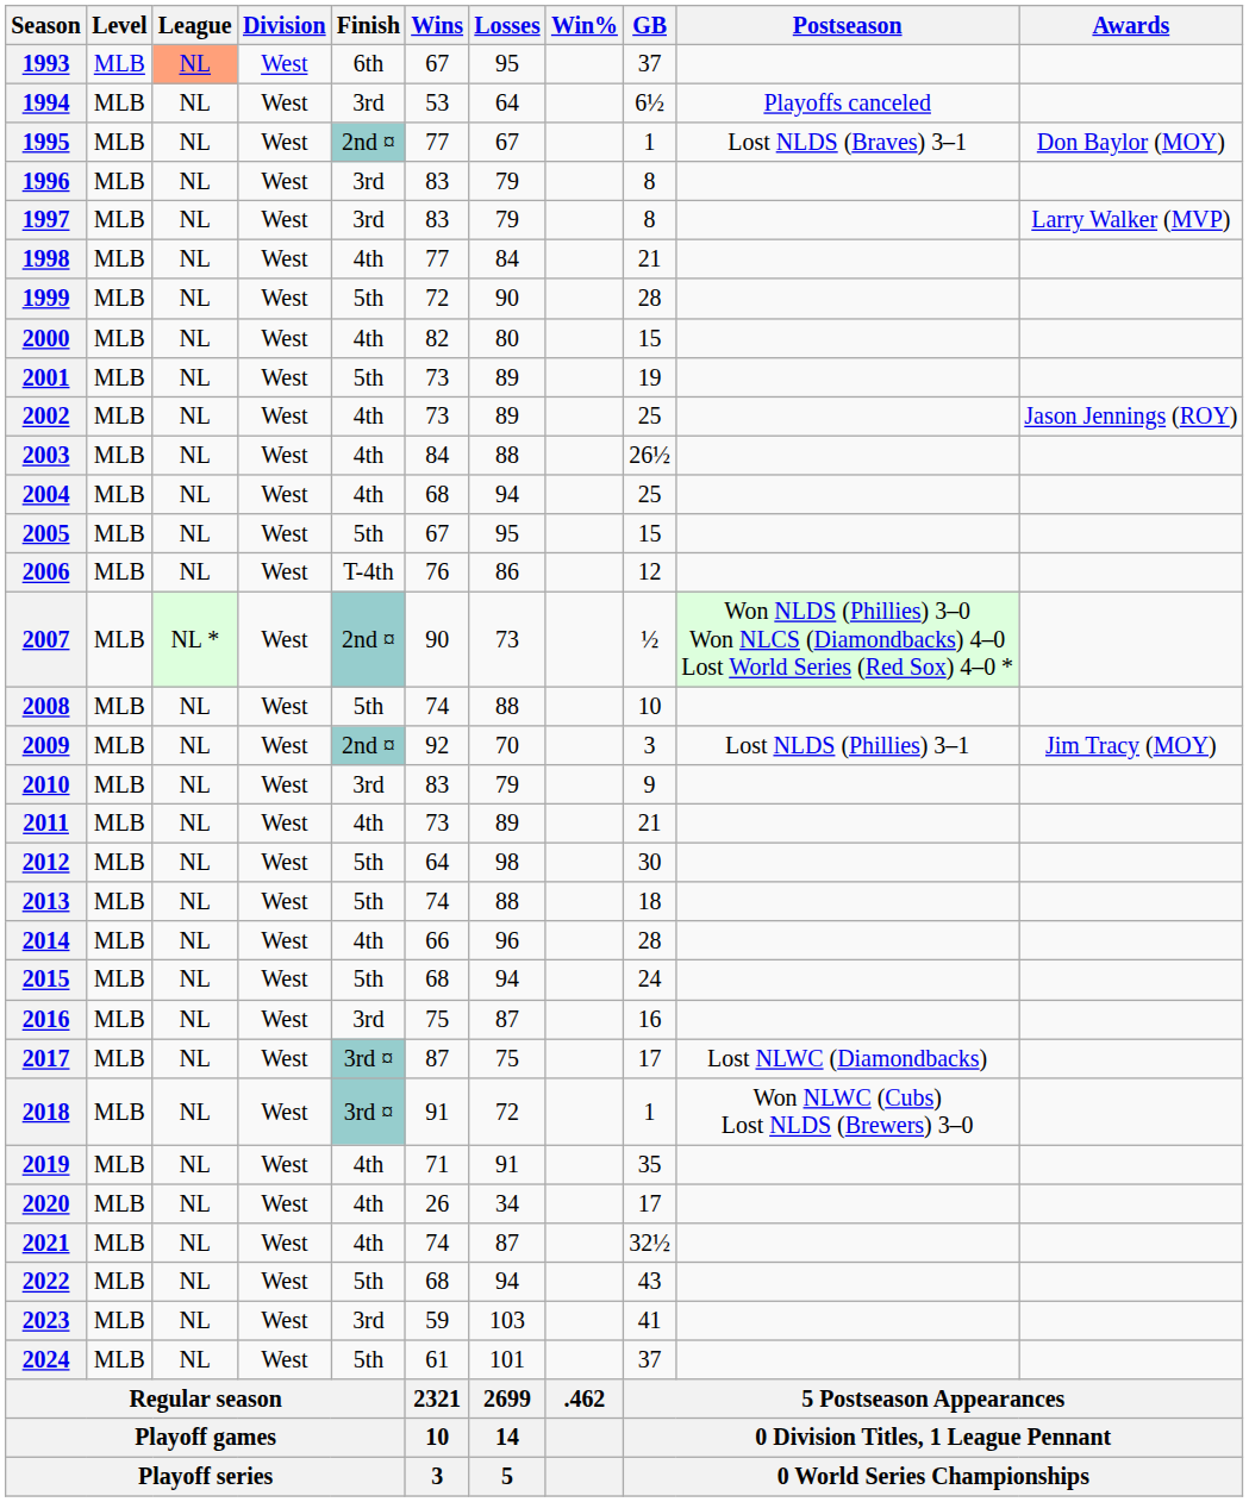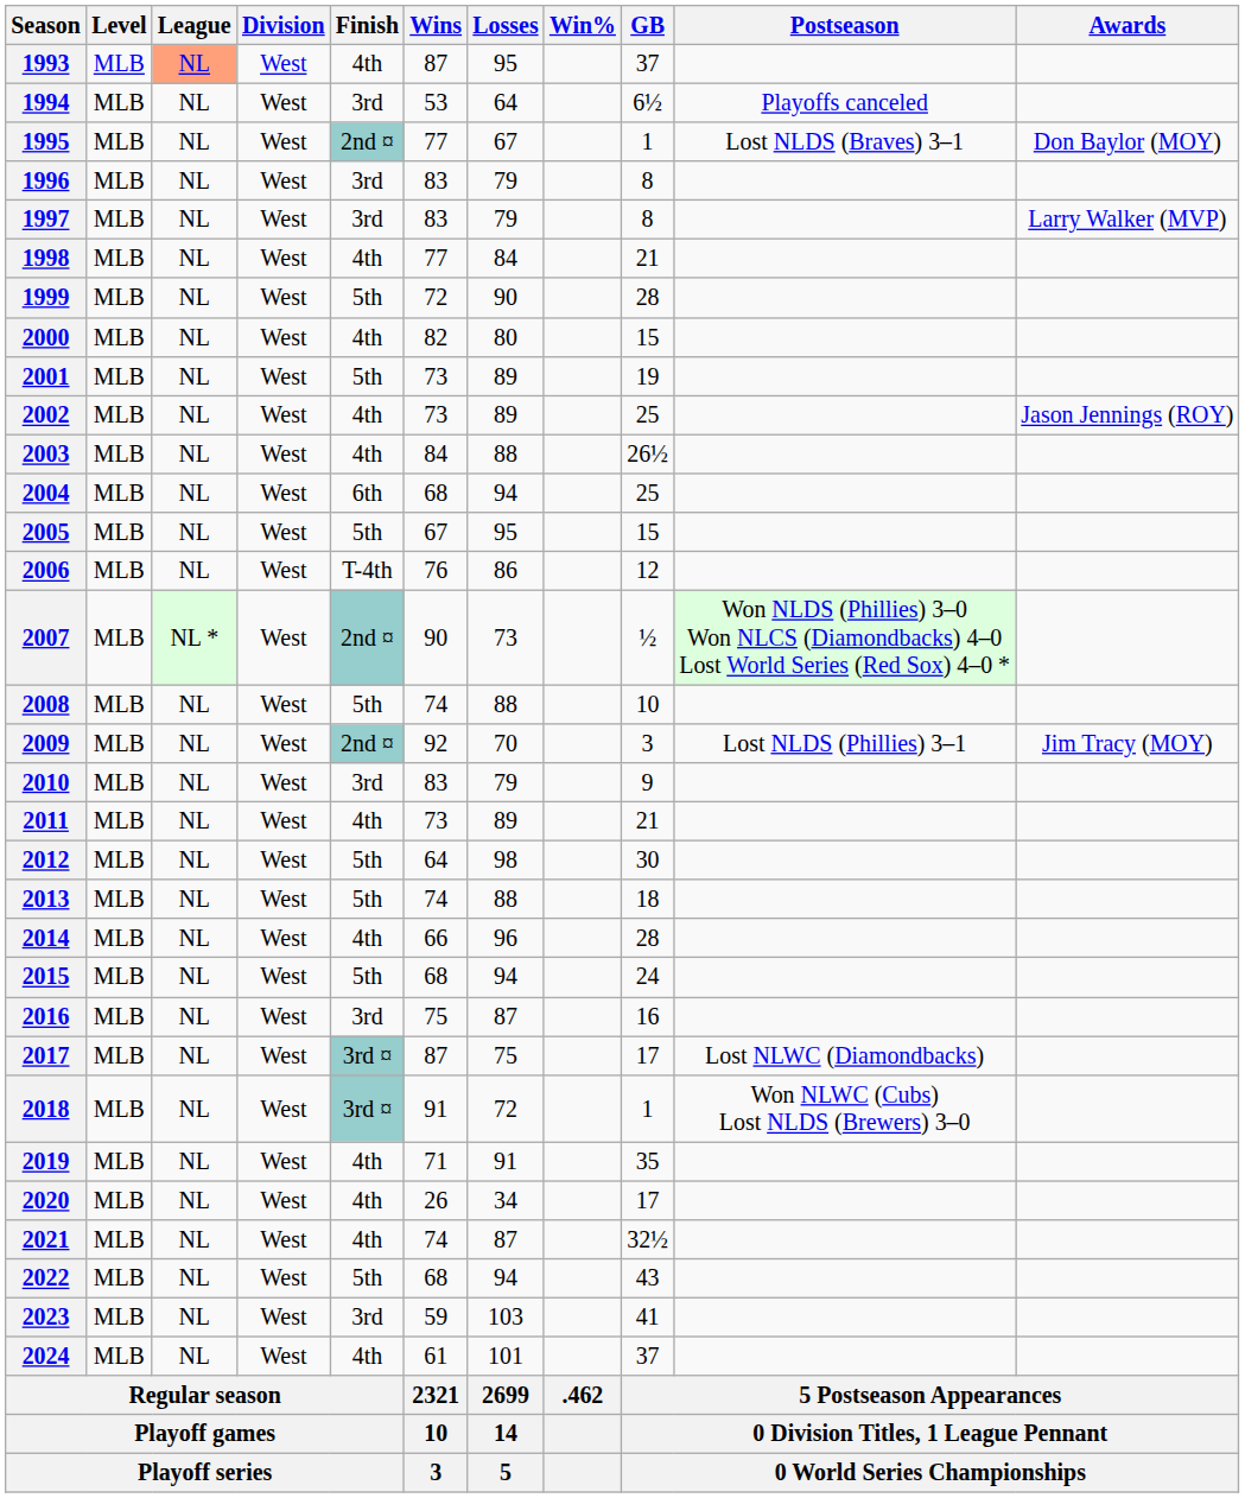 <table class="wikitable plainrowheaders" style="text-align:center; font-size:95%">
 <tr>
 <th scope="col">Season</th>
 <th scope="col">Level</th>
 <th scope="col">League</th>
 <th scope="col"><a href='#'>Division</a></th>
 <th scope="col">Finish</th>
 <th scope="col"><a href='#'>Wins</a></th>
 <th scope="col"><a href='#'>Losses</a></th>
 <th scope="col"><a href='#'>Win%</a></th>
 <th scope="col"><a href='#'>GB</a></th>
 <th scope="col"><a href='#'>Postseason</a></th>
 <th scope="col"><a href='#'>Awards</a></th>
 </tr>
 <tr>
 <th scope="row" style="text-align:center;"><a href='#'>1993</a></th>
 <td><a href='#'>MLB</a></td>
 <td style="background: lightsalmon;"><a href='#'>NL</a></td>
 <td><a href='#'>West</a></td>
-<td>6th</td>
-<td>67</td>
+<td>4th</td>
+<td>87</td>
 <td>95</td>
 <td></td>
 <td>37</td>
 <td></td>
 <td></td>
 </tr>
 <tr>
 <th scope="row" style="text-align:center;"><a href='#'>1994</a></th>
 <td>MLB</td>
 <td>NL</td>
 <td>West</td>
 <td>3rd</td>
 <td>53</td>
 <td>64</td>
 <td></td>
 <td>6½</td>
 <td><a href='#'>Playoffs canceled</a></td>
 <td></td>
 </tr>
 <tr>
 <th scope="row" style="text-align:center;"><a href='#'>1995</a></th>
 <td>MLB</td>
 <td>NL</td>
 <td>West</td>
 <td bgcolor="#96CDCD">2nd ¤</td>
 <td>77</td>
 <td>67</td>
 <td></td>
 <td>1</td>
 <td>Lost <a href='#'>NLDS</a> (<a href='#'>Braves</a>) 3–1</td>
 <td><a href='#'>Don Baylor</a> (<a href='#'>MOY</a>)</td>
 </tr>
 <tr>
 <th scope="row" style="text-align:center;"><a href='#'>1996</a></th>
 <td>MLB</td>
 <td>NL</td>
 <td>West</td>
 <td>3rd</td>
 <td>83</td>
 <td>79</td>
 <td></td>
 <td>8</td>
 <td></td>
 <td></td>
 </tr>
 <tr>
 <th scope="row" style="text-align:center;"><a href='#'>1997</a></th>
 <td>MLB</td>
 <td>NL</td>
 <td>West</td>
 <td>3rd</td>
 <td>83</td>
 <td>79</td>
 <td></td>
 <td>8</td>
 <td></td>
 <td><a href='#'>Larry Walker</a> (<a href='#'>MVP</a>)</td>
 </tr>
 <tr>
 <th scope="row" style="text-align:center;"><a href='#'>1998</a></th>
 <td>MLB</td>
 <td>NL</td>
 <td>West</td>
 <td>4th</td>
 <td>77</td>
 <td>84</td>
 <td></td>
 <td>21</td>
 <td></td>
 <td></td>
 </tr>
 <tr>
 <th scope="row" style="text-align:center;"><a href='#'>1999</a></th>
 <td>MLB</td>
 <td>NL</td>
 <td>West</td>
 <td>5th</td>
 <td>72</td>
 <td>90</td>
 <td></td>
 <td>28</td>
 <td></td>
 <td></td>
 </tr>
 <tr>
 <th scope="row" style="text-align:center;"><a href='#'>2000</a></th>
 <td>MLB</td>
 <td>NL</td>
 <td>West</td>
 <td>4th</td>
 <td>82</td>
 <td>80</td>
 <td></td>
 <td>15</td>
 <td></td>
 <td></td>
 </tr>
 <tr>
 <th scope="row" style="text-align:center;"><a href='#'>2001</a></th>
 <td>MLB</td>
 <td>NL</td>
 <td>West</td>
 <td>5th</td>
 <td>73</td>
 <td>89</td>
 <td></td>
 <td>19</td>
 <td></td>
 <td></td>
 </tr>
 <tr>
 <th scope="row" style="text-align:center;"><a href='#'>2002</a></th>
 <td>MLB</td>
 <td>NL</td>
 <td>West</td>
 <td>4th</td>
 <td>73</td>
 <td>89</td>
 <td></td>
 <td>25</td>
 <td></td>
 <td><a href='#'>Jason Jennings</a> (<a href='#'>ROY</a>)</td>
 </tr>
 <tr>
 <th scope="row" style="text-align:center;"><a href='#'>2003</a></th>
 <td>MLB</td>
 <td>NL</td>
 <td>West</td>
 <td>4th</td>
 <td>84</td>
 <td>88</td>
 <td></td>
 <td>26½</td>
 <td></td>
 <td></td>
 </tr>
 <tr>
 <th scope="row" style="text-align:center;"><a href='#'>2004</a></th>
 <td>MLB</td>
 <td>NL</td>
 <td>West</td>
-<td>4th</td>
+<td>6th</td>
 <td>68</td>
 <td>94</td>
 <td></td>
 <td>25</td>
 <td></td>
 <td></td>
 </tr>
 <tr>
 <th scope="row" style="text-align:center;"><a href='#'>2005</a></th>
 <td>MLB</td>
 <td>NL</td>
 <td>West</td>
 <td>5th</td>
 <td>67</td>
 <td>95</td>
 <td></td>
 <td>15</td>
 <td></td>
 <td></td>
 </tr>
 <tr>
 <th scope="row" style="text-align:center;"><a href='#'>2006</a></th>
 <td>MLB</td>
 <td>NL</td>
 <td>West</td>
 <td>T-4th</td>
 <td>76</td>
 <td>86</td>
 <td></td>
 <td>12</td>
 <td></td>
 <td></td>
 </tr>
 <tr>
 <th scope="row" style="text-align:center;"><a href='#'>2007</a></th>
 <td>MLB</td>
 <td bgcolor="#ddffdd">NL *</td>
 <td>West</td>
 <td bgcolor="#96CDCD">2nd ¤</td>
 <td>90</td>
 <td>73</td>
 <td></td>
 <td>½</td>
 <td bgcolor="#ddffdd">Won <a href='#'>NLDS</a> (<a href='#'>Phillies</a>) 3–0<br>Won <a href='#'>NLCS</a> (<a href='#'>Diamondbacks</a>) 4–0<br>Lost <a href='#'>World Series</a> (<a href='#'>Red Sox</a>) 4–0 *</td>
 <td></td>
 </tr>
 <tr>
 <th scope="row" style="text-align:center;"><a href='#'>2008</a></th>
 <td>MLB</td>
 <td>NL</td>
 <td>West</td>
 <td>5th</td>
 <td>74</td>
 <td>88</td>
 <td></td>
 <td>10</td>
 <td></td>
 <td></td>
 </tr>
 <tr>
 <th scope="row" style="text-align:center;"><a href='#'>2009</a></th>
 <td>MLB</td>
 <td>NL</td>
 <td>West</td>
 <td bgcolor="#96CDCD">2nd ¤</td>
 <td>92</td>
 <td>70</td>
 <td></td>
 <td>3</td>
 <td>Lost <a href='#'>NLDS</a> (<a href='#'>Phillies</a>) 3–1<br></td>
 <td><a href='#'>Jim Tracy</a> (<a href='#'>MOY</a>)</td>
 </tr>
 <tr>
 <th scope="row" style="text-align:center;"><a href='#'>2010</a></th>
 <td>MLB</td>
 <td>NL</td>
 <td>West</td>
 <td>3rd</td>
 <td>83</td>
 <td>79</td>
 <td></td>
 <td>9</td>
 <td></td>
 <td></td>
 </tr>
 <tr>
 <th scope="row" style="text-align:center;"><a href='#'>2011</a></th>
 <td>MLB</td>
 <td>NL</td>
 <td>West</td>
 <td>4th</td>
 <td>73</td>
 <td>89</td>
 <td></td>
 <td>21</td>
 <td></td>
 <td></td>
 </tr>
 <tr>
 <th scope="row" style="text-align:center;"><a href='#'>2012</a></th>
 <td>MLB</td>
 <td>NL</td>
 <td>West</td>
 <td>5th</td>
 <td>64</td>
 <td>98</td>
 <td></td>
 <td>30</td>
 <td></td>
 <td></td>
 </tr>
 <tr>
 <th scope="row" style="text-align:center;"><a href='#'>2013</a></th>
 <td>MLB</td>
 <td>NL</td>
 <td>West</td>
 <td>5th</td>
 <td>74</td>
 <td>88</td>
 <td></td>
 <td>18</td>
 <td></td>
 <td></td>
 </tr>
 <tr>
 <th scope="row" style="text-align:center;"><a href='#'>2014</a></th>
 <td>MLB</td>
 <td>NL</td>
 <td>West</td>
 <td>4th</td>
 <td>66</td>
 <td>96</td>
 <td></td>
 <td>28</td>
 <td></td>
 <td></td>
 </tr>
 <tr>
 <th scope="row" style="text-align:center;"><a href='#'>2015</a></th>
 <td>MLB</td>
 <td>NL</td>
 <td>West</td>
 <td>5th</td>
 <td>68</td>
 <td>94</td>
 <td></td>
 <td>24</td>
 <td></td>
 <td></td>
 </tr>
 <tr>
 <th scope="row" style="text-align:center;"><a href='#'>2016</a></th>
 <td>MLB</td>
 <td>NL</td>
 <td>West</td>
 <td>3rd</td>
 <td>75</td>
 <td>87</td>
 <td></td>
 <td>16</td>
 <td></td>
 <td></td>
 </tr>
 <tr>
 <th scope="row" style="text-align:center;"><a href='#'>2017</a></th>
 <td>MLB</td>
 <td>NL</td>
 <td>West</td>
 <td bgcolor="#96CDCD">3rd ¤</td>
 <td>87</td>
 <td>75</td>
 <td></td>
 <td>17</td>
 <td>Lost <a href='#'>NLWC</a> (<a href='#'>Diamondbacks</a>)</td>
 <td></td>
 </tr>
 <tr>
 <th scope="row" style="text-align:center;"><a href='#'>2018</a></th>
 <td>MLB</td>
 <td>NL</td>
 <td>West</td>
 <td bgcolor="#96CDCD">3rd ¤</td>
 <td>91</td>
 <td>72</td>
 <td></td>
 <td>1</td>
 <td>Won <a href='#'>NLWC</a> (<a href='#'>Cubs</a>)<br> Lost <a href='#'>NLDS</a> (<a href='#'>Brewers</a>) 3–0</td>
 <td></td>
 </tr>
 <tr>
 <th scope="row" style="text-align:center;"><a href='#'>2019</a></th>
 <td>MLB</td>
 <td>NL</td>
 <td>West</td>
 <td>4th</td>
 <td>71</td>
 <td>91</td>
 <td></td>
 <td>35</td>
 <td></td>
 <td></td>
 </tr>
 <tr>
 <th scope="row" style="text-align:center;"><a href='#'>2020</a></th>
 <td>MLB</td>
 <td>NL</td>
 <td>West</td>
 <td>4th</td>
 <td>26</td>
 <td>34</td>
 <td></td>
 <td>17</td>
 <td></td>
 <td></td>
 </tr>
 <tr>
 <th scope="row" style="text-align:center;"><a href='#'>2021</a></th>
 <td>MLB</td>
 <td>NL</td>
 <td>West</td>
 <td>4th</td>
 <td>74</td>
 <td>87</td>
 <td></td>
 <td>32½</td>
 <td></td>
 <td></td>
 </tr>
 <tr>
 <th scope="row" style="text-align:center;"><a href='#'>2022</a></th>
 <td>MLB</td>
 <td>NL</td>
 <td>West</td>
 <td>5th</td>
 <td>68</td>
 <td>94</td>
 <td></td>
 <td>43</td>
 <td></td>
 <td></td>
 </tr>
 <tr>
 <th scope="row" style="text-align:center;"><a href='#'>2023</a></th>
 <td>MLB</td>
 <td>NL</td>
 <td>West</td>
 <td>3rd</td>
 <td>59</td>
 <td>103</td>
 <td></td>
 <td>41</td>
 <td></td>
 <td></td>
 </tr>
 <tr>
 <th scope="row" style="text-align:center;"><a href='#'>2024</a></th>
 <td>MLB</td>
 <td>NL</td>
 <td>West</td>
-<td>5th</td>
+<td>4th</td>
 <td>61</td>
 <td>101</td>
 <td></td>
 <td>37</td>
 <td></td>
 <td></td>
 </tr>
 <tr>
 <th colspan="5"><strong>Regular season</strong></th>
 <th><strong>2321</strong></th>
 <th><strong>2699</strong></th>
 <th>.462</th>
 <th colspan="5"><strong>5 Postseason Appearances</strong></th>
 </tr>
 <tr>
 <th colspan="5"><strong>Playoff games</strong></th>
 <th><strong>10</strong></th>
 <th><strong>14</strong></th>
 <th><strong></strong></th>
 <th colspan="5"><strong>0 Division Titles, 1 League Pennant</strong></th>
 </tr>
 <tr>
 <th colspan="5"><strong>Playoff series</strong></th>
 <th><strong>3</strong></th>
 <th><strong>5</strong></th>
 <th><strong></strong></th>
 <th colspan="5"><strong>0 World Series Championships</strong></th>
 </tr>
 </table>
